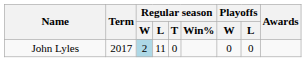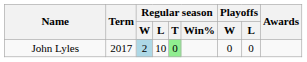 <table class="wikitable">
 <tr>
 <th rowspan="2" style="width:140px;">Name</th>
 <th rowspan="2">Term</th>
 <th colspan="4">Regular season</th>
 <th colspan="2">Playoffs</th>
 <th rowspan="2">Awards</th>
 </tr>
 <tr>
 <th>W</th>
 <th>L</th>
 <th>T</th>
 <th>Win%</th>
 <th>W</th>
 <th>L</th>
 </tr>
 <tr>
 <td style="text-align:center;">John Lyles</td>
 <td style="text-align:center;">2017</td>
 <td style="background: lightblue; text-align:center;">2</td>
-<td style="text-align:center;">11</td>
-<td style="text-align:center;">0</td>
+<td style="text-align:center;">10</td>
+<td style="background: lightgreen; text-align:center;">0</td>
 <td style="text-align:center;"></td>
 <td style="text-align:center;">0</td>
 <td style="text-align:center;">0</td>
 <td style="text-align:center;"></td>
 </tr>
 </table>
